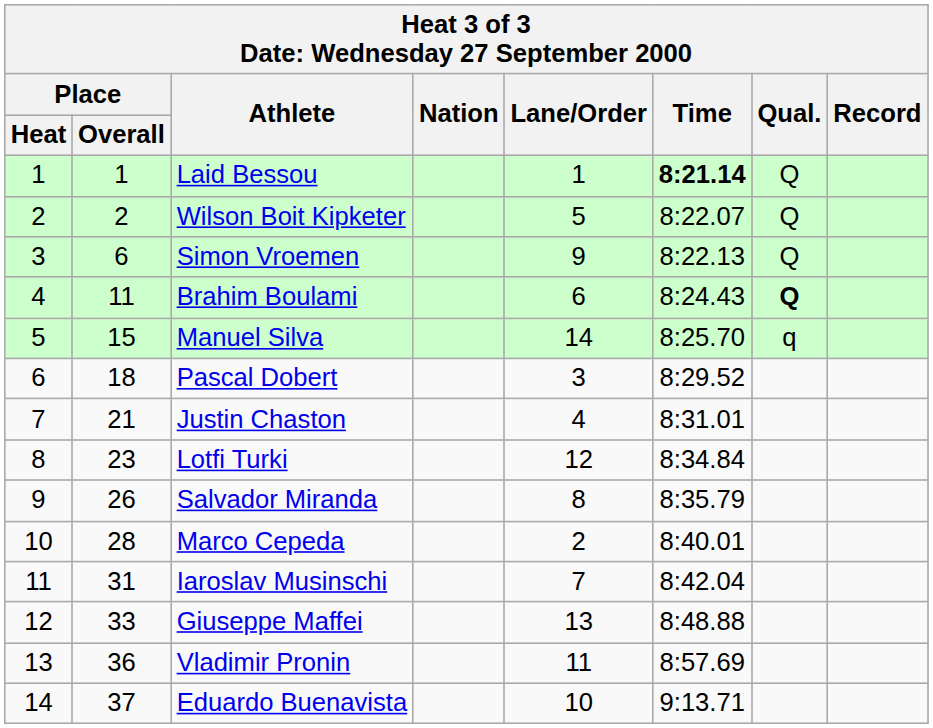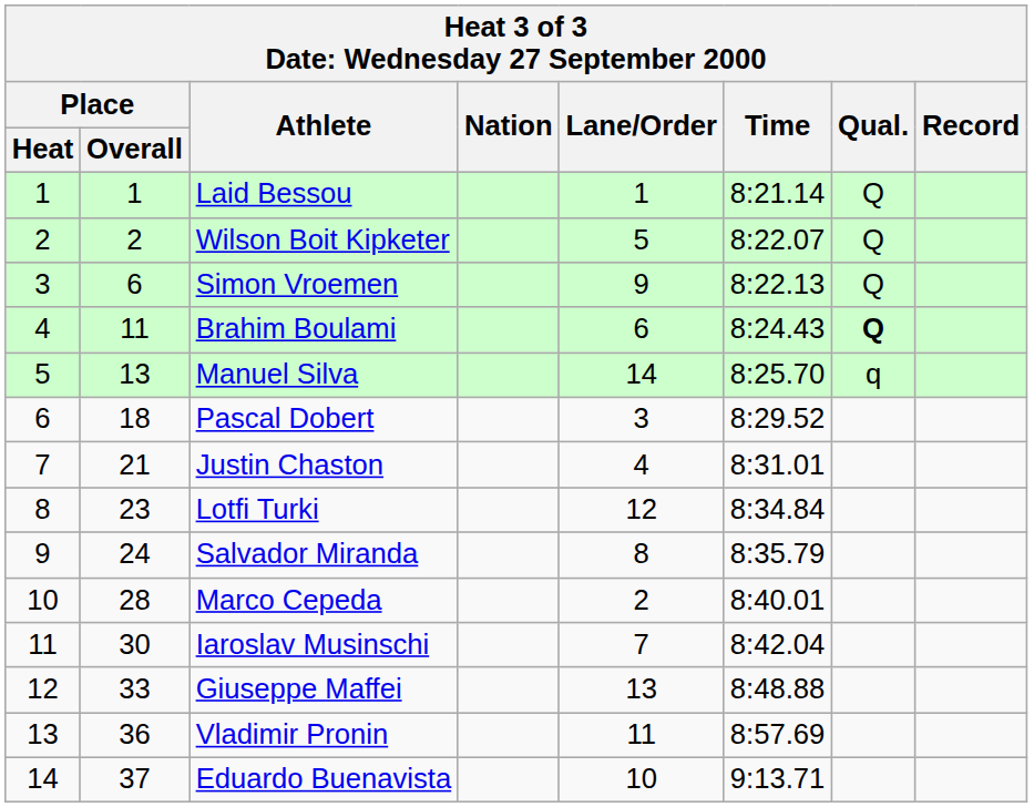 <table class="wikitable sortable">
 <tr>
 <th colspan=8>Heat 3 of 3 <br> Date: Wednesday 27 September 2000 <br></th>
 </tr>
 <tr>
 <th colspan=2>Place</th>
 <th rowspan=2>Athlete</th>
 <th rowspan=2>Nation</th>
 <th rowspan=2>Lane/Order</th>
 <th rowspan=2>Time</th>
 <th rowspan=2>Qual.</th>
 <th rowspan=2>Record</th>
 </tr>
 <tr>
 <th>Heat</th>
 <th>Overall</th>
 </tr>
 <tr style="background:#ccffcc;">
 <td align="center">1</td>
 <td align="center">1</td>
 <td align="left"><a href='#'>Laid Bessou</a></td>
 <td align="left"></td>
 <td align="center">1</td>
-<td align="center"><strong>8:21.14</strong></td>
+<td align="center">8:21.14</td>
 <td align="center">Q</td>
 <td align="center"></td>
 </tr>
 <tr style="background:#ccffcc;">
 <td align="center">2</td>
 <td align="center">2</td>
 <td align="left"><a href='#'>Wilson Boit Kipketer</a></td>
 <td align="left"></td>
 <td align="center">5</td>
 <td align="center">8:22.07</td>
 <td align="center">Q</td>
 <td align="center"></td>
 </tr>
 <tr style="background:#ccffcc;">
 <td align="center">3</td>
 <td align="center">6</td>
 <td align="left"><a href='#'>Simon Vroemen</a></td>
 <td align="left"></td>
 <td align="center">9</td>
 <td align="center">8:22.13</td>
 <td align="center">Q</td>
 <td align="center"></td>
 </tr>
 <tr style="background:#ccffcc;">
 <td align="center">4</td>
 <td align="center">11</td>
 <td align="left"><a href='#'>Brahim Boulami</a></td>
 <td align="left"></td>
 <td align="center">6</td>
 <td align="center">8:24.43</td>
 <td align="center"><strong>Q</strong></td>
 <td align="center"></td>
 </tr>
 <tr style="background:#ccffcc;">
 <td align="center">5</td>
-<td align="center">15</td>
+<td align="center">13</td>
 <td align="left"><a href='#'>Manuel Silva</a></td>
 <td align="left"></td>
 <td align="center">14</td>
 <td align="center">8:25.70</td>
 <td align="center">q</td>
 <td align="center"></td>
 </tr>
 <tr>
 <td align="center">6</td>
 <td align="center">18</td>
 <td align="left"><a href='#'>Pascal Dobert</a></td>
 <td align="left"></td>
 <td align="center">3</td>
 <td align="center">8:29.52</td>
 <td align="center"></td>
 <td align="center"></td>
 </tr>
 <tr>
 <td align="center">7</td>
 <td align="center">21</td>
 <td align="left"><a href='#'>Justin Chaston</a></td>
 <td align="left"></td>
 <td align="center">4</td>
 <td align="center">8:31.01</td>
 <td align="center"></td>
 <td align="center"></td>
 </tr>
 <tr>
 <td align="center">8</td>
 <td align="center">23</td>
 <td align="left"><a href='#'>Lotfi Turki</a></td>
 <td align="left"></td>
 <td align="center">12</td>
 <td align="center">8:34.84</td>
 <td align="center"></td>
 <td align="center"></td>
 </tr>
 <tr>
 <td align="center">9</td>
-<td align="center">26</td>
+<td align="center">24</td>
 <td align="left"><a href='#'>Salvador Miranda</a></td>
 <td align="left"></td>
 <td align="center">8</td>
 <td align="center">8:35.79</td>
 <td align="center"></td>
 <td align="center"></td>
 </tr>
 <tr>
 <td align="center">10</td>
 <td align="center">28</td>
 <td align="left"><a href='#'>Marco Cepeda</a></td>
 <td align="left"></td>
 <td align="center">2</td>
 <td align="center">8:40.01</td>
 <td align="center"></td>
 <td align="center"></td>
 </tr>
 <tr>
 <td align="center">11</td>
-<td align="center">31</td>
+<td align="center">30</td>
 <td align="left"><a href='#'>Iaroslav Musinschi</a></td>
 <td align="left"></td>
 <td align="center">7</td>
 <td align="center">8:42.04</td>
 <td align="center"></td>
 <td align="center"></td>
 </tr>
 <tr>
 <td align="center">12</td>
 <td align="center">33</td>
 <td align="left"><a href='#'>Giuseppe Maffei</a></td>
 <td align="left"></td>
 <td align="center">13</td>
 <td align="center">8:48.88</td>
 <td align="center"></td>
 <td align="center"></td>
 </tr>
 <tr>
 <td align="center">13</td>
 <td align="center">36</td>
 <td align="left"><a href='#'>Vladimir Pronin</a></td>
 <td align="left"></td>
 <td align="center">11</td>
 <td align="center">8:57.69</td>
 <td align="center"></td>
 <td align="center"></td>
 </tr>
 <tr>
 <td align="center">14</td>
 <td align="center">37</td>
 <td align="left"><a href='#'>Eduardo Buenavista</a></td>
 <td align="left"></td>
 <td align="center">10</td>
 <td align="center">9:13.71</td>
 <td align="center"></td>
 <td align="center"></td>
 </tr>
 </table>
